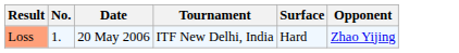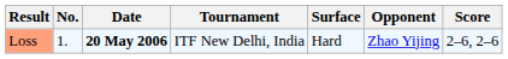 <table class="sortable wikitable">
 <tr>
 <th>Result</th>
 <th>No.</th>
 <th>Date</th>
 <th>Tournament</th>
 <th>Surface</th>
 <th>Opponent</th>
+<th>Score</th>
 </tr>
 <tr style="background:#f0f8ff;">
 <td style="background:#ffa07a;">Loss</td>
 <td>1.</td>
-<td>20 May 2006</td>
+<td><strong>20 May 2006</strong></td>
 <td>ITF New Delhi, India</td>
 <td>Hard</td>
 <td> <a href='#'>Zhao Yijing</a></td>
+<td>2–6, 2–6</td>
 </tr>
 </table>
